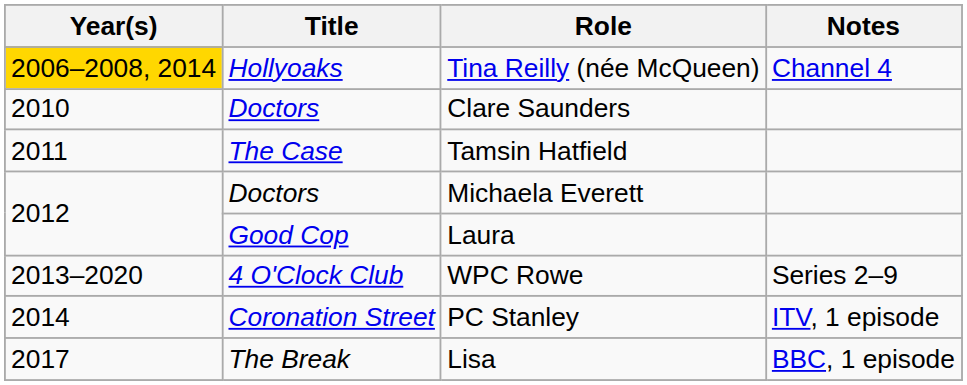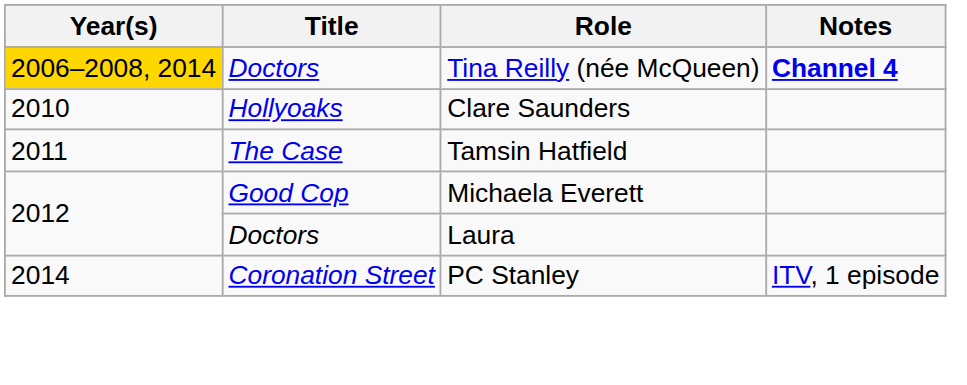 <table class="wikitable" style="font-size: 90%;">
 <tr>
 <th>Year(s)</th>
 <th>Title</th>
 <th>Role</th>
 <th>Notes</th>
 </tr>
 <tr>
 <td style="background: gold;">2006–2008, 2014</td>
-<td><em><a href='#'>Hollyoaks</a></em></td>
+<td><em><a href='#'>Doctors</a></em></td>
 <td><a href='#'>Tina Reilly</a> (née McQueen)</td>
-<td><a href='#'>Channel 4</a></td>
+<td><strong><a href='#'>Channel 4</a></strong></td>
 </tr>
 <tr>
 <td>2010</td>
-<td><em><a href='#'>Doctors</a></em></td>
+<td><em><a href='#'>Hollyoaks</a></em></td>
 <td>Clare Saunders</td>
 <td></td>
 </tr>
 <tr>
 <td>2011</td>
 <td><em><a href='#'>The Case</a></em></td>
 <td>Tamsin Hatfield</td>
 <td></td>
 </tr>
 <tr>
 <td rowspan="2">2012</td>
-<td><em>Doctors</em></td>
+<td><em><a href='#'>Good Cop</a></em></td>
 <td>Michaela Everett</td>
 <td></td>
 </tr>
 <tr>
-<td><em><a href='#'>Good Cop</a></em></td>
+<td><em>Doctors</em></td>
 <td>Laura</td>
 <td></td>
-</tr>
-<tr>
-<td>2013–2020</td>
-<td><em><a href='#'>4 O'Clock Club</a></em></td>
-<td>WPC Rowe</td>
-<td>Series 2–9</td>
 </tr>
 <tr>
 <td>2014</td>
 <td><em><a href='#'>Coronation Street</a></em></td>
 <td>PC Stanley</td>
 <td><a href='#'>ITV</a>, 1 episode</td>
 </tr>
-<tr>
-<td>2017</td>
-<td><em>The Break</em></td>
-<td>Lisa</td>
-<td><a href='#'>BBC</a>, 1 episode</td>
-</tr>
 </table>
